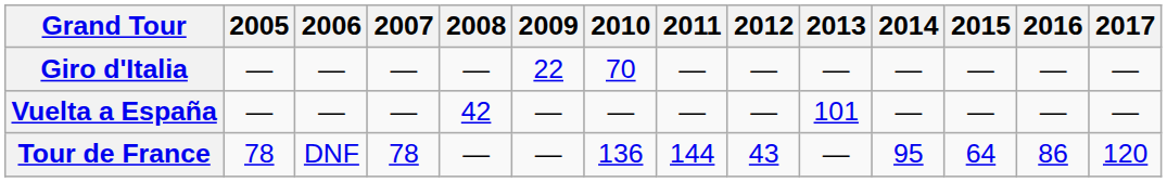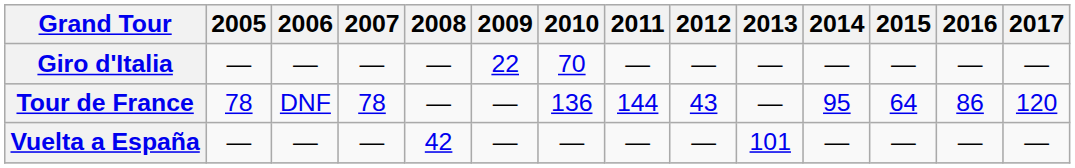 <table class="wikitable plainrowheaders">
 <tr>
 <th scope="col"><a href='#'>Grand Tour</a></th>
 <th scope="col">2005</th>
 <th scope="col">2006</th>
 <th scope="col">2007</th>
 <th scope="col">2008</th>
 <th scope="col">2009</th>
 <th scope="col">2010</th>
 <th scope="col">2011</th>
 <th scope="col">2012</th>
 <th scope="col">2013</th>
 <th scope="col">2014</th>
 <th scope="col">2015</th>
 <th scope="col">2016</th>
 <th scope="col">2017</th>
 </tr>
 <tr style="text-align:center;">
 <th scope="row"> <a href='#'>Giro d'Italia</a></th>
 <td>—</td>
 <td>—</td>
 <td>—</td>
 <td>—</td>
 <td><a href='#'>22</a></td>
 <td><a href='#'>70</a></td>
 <td>—</td>
 <td>—</td>
 <td>—</td>
 <td>—</td>
 <td>—</td>
 <td>—</td>
 <td>—</td>
 </tr>
 <tr style="text-align:center;">
+<th scope="row"> <a href='#'>Tour de France</a></th>
+<td><a href='#'>78</a></td>
+<td><a href='#'>DNF</a></td>
+<td><a href='#'>78</a></td>
+<td>—</td>
+<td>—</td>
+<td><a href='#'>136</a></td>
+<td><a href='#'>144</a></td>
+<td><a href='#'>43</a></td>
+<td>—</td>
+<td><a href='#'>95</a></td>
+<td><a href='#'>64</a></td>
+<td><a href='#'>86</a></td>
+<td><a href='#'>120</a></td>
+</tr>
+<tr style="text-align:center;">
 <th scope="row"> <a href='#'>Vuelta a España</a></th>
 <td>—</td>
 <td>—</td>
 <td>—</td>
 <td><a href='#'>42</a></td>
 <td>—</td>
 <td>—</td>
 <td>—</td>
 <td>—</td>
 <td><a href='#'>101</a></td>
 <td>—</td>
 <td>—</td>
 <td>—</td>
 <td>—</td>
 </tr>
-<tr style="text-align:center;">
-<th scope="row"> <a href='#'>Tour de France</a></th>
-<td><a href='#'>78</a></td>
-<td><a href='#'>DNF</a></td>
-<td><a href='#'>78</a></td>
-<td>—</td>
-<td>—</td>
-<td><a href='#'>136</a></td>
-<td><a href='#'>144</a></td>
-<td><a href='#'>43</a></td>
-<td>—</td>
-<td><a href='#'>95</a></td>
-<td><a href='#'>64</a></td>
-<td><a href='#'>86</a></td>
-<td><a href='#'>120</a></td>
-</tr>
 </table>
